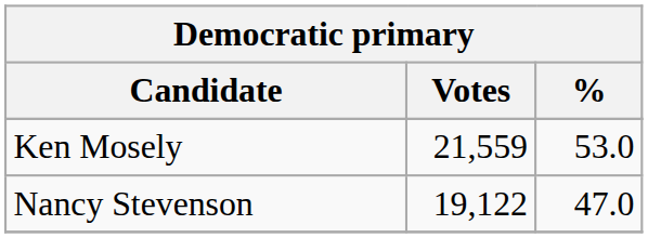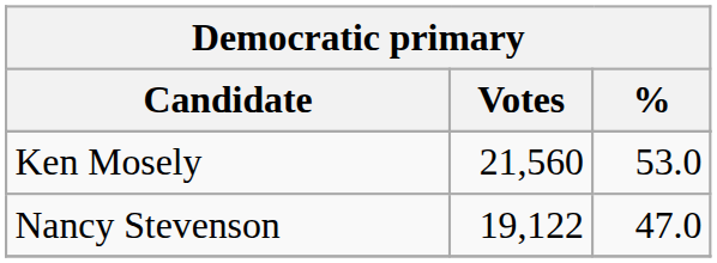 <table class="wikitable" align="left" style="margin: 1em 1em 1em 0; font-size: 95%;">
 <tr>
 <th colspan="3">Democratic primary</th>
 </tr>
 <tr>
 <th colspan="1" style="width: 170px">Candidate</th>
 <th style="width: 50px">Votes</th>
 <th style="width: 40px">%</th>
 </tr>
 <tr>
 </tr>
 <tr>
 <td>Ken Mosely</td>
-<td align="right">21,559</td>
+<td align="right">21,560</td>
 <td align="right">53.0</td>
 </tr>
 <tr>
 <td>Nancy Stevenson</td>
 <td align="right">19,122</td>
 <td align="right">47.0</td>
 </tr>
 <tr>
 </tr>
 </table>
